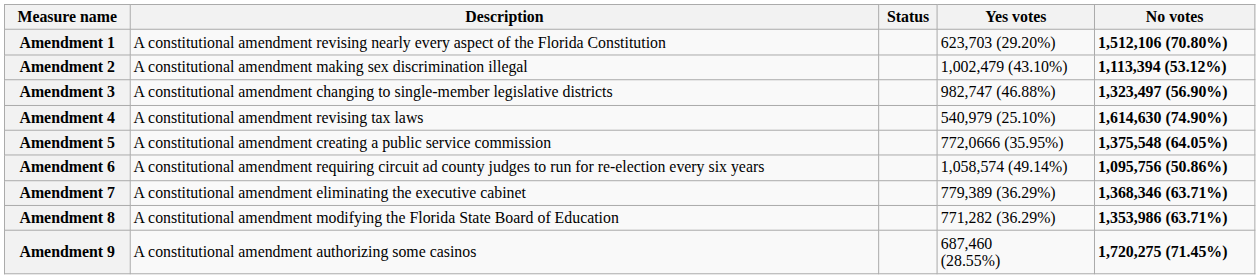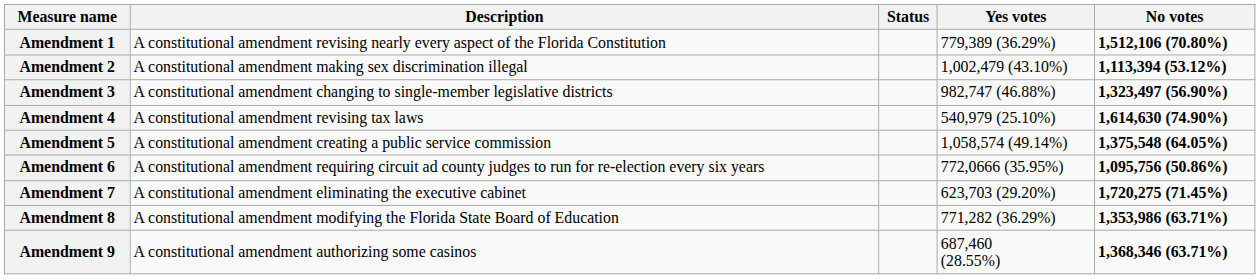 <table class="wikitable sortable plainrowheaders" style="width:100%">
 <tr>
 <th scope="col">Measure name</th>
 <th class="unsortable" scope="col">Description</th>
 <th scope="col">Status</th>
 <th scope="col">Yes votes</th>
 <th scope="col">No votes</th>
 </tr>
 <tr>
 <th scope="row">Amendment 1</th>
 <td>A constitutional amendment revising nearly every aspect of the Florida Constitution</td>
 <td></td>
-<td>623,703 (29.20%)</td>
+<td>779,389 (36.29%)</td>
 <td><strong>1,512,106 (70.80%)</strong></td>
 </tr>
 <tr>
 <th scope="row">Amendment 2</th>
 <td>A constitutional amendment making sex discrimination illegal</td>
 <td></td>
 <td>1,002,479 (43.10%)</td>
 <td><strong>1,113,394 (53.12%)</strong></td>
 </tr>
 <tr>
 <th scope="row">Amendment 3</th>
 <td>A constitutional amendment changing to single-member legislative districts</td>
 <td></td>
 <td>982,747 (46.88%)</td>
 <td><strong>1,323,497 (56.90%)</strong></td>
 </tr>
 <tr>
 <th scope="row">Amendment 4</th>
 <td>A constitutional amendment revising tax laws</td>
 <td></td>
 <td>540,979 (25.10%)</td>
 <td><strong>1,614,630 (74.90%)</strong></td>
 </tr>
 <tr>
 <th scope="row">Amendment 5</th>
 <td>A constitutional amendment creating a public service commission</td>
 <td></td>
-<td>772,0666 (35.95%)</td>
+<td>1,058,574 (49.14%)</td>
 <td><strong>1,375,548 (64.05%)</strong></td>
 </tr>
 <tr>
 <th scope="row">Amendment 6</th>
 <td>A constitutional amendment requiring circuit ad county judges to run for re-election every six years</td>
 <td></td>
-<td>1,058,574 (49.14%)</td>
+<td>772,0666 (35.95%)</td>
 <td><strong>1,095,756 (50.86%)</strong></td>
 </tr>
 <tr>
 <th scope="row">Amendment 7</th>
 <td>A constitutional amendment eliminating the executive cabinet</td>
 <td></td>
-<td>779,389 (36.29%)</td>
-<td><strong>1,368,346 (63.71%)</strong></td>
+<td>623,703 (29.20%)</td>
+<td><strong>1,720,275 (71.45%)</strong></td>
 </tr>
 <tr>
 <th scope="row">Amendment 8</th>
 <td>A constitutional amendment modifying the Florida State Board of Education</td>
 <td></td>
 <td>771,282 (36.29%)</td>
 <td><strong>1,353,986 (63.71%)</strong></td>
 </tr>
 <tr>
 <th scope="row">Amendment 9</th>
 <td>A constitutional amendment authorizing some casinos</td>
 <td></td>
 <td>687,460<br>(28.55%)</td>
-<td><strong>1,720,275 (71.45%)</strong></td>
+<td><strong>1,368,346 (63.71%)</strong></td>
 </tr>
 </table>
